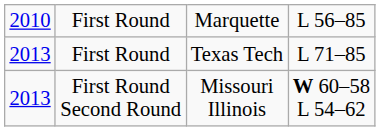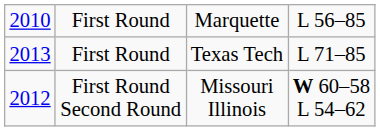 <table class="wikitable">
 <tr align="center">
 <td><a href='#'>2010</a></td>
 <td>First Round</td>
 <td>Marquette</td>
 <td>L 56–85</td>
 </tr>
 <tr align="center">
 <td><a href='#'>2013</a></td>
 <td>First Round</td>
 <td>Texas Tech</td>
 <td>L 71–85</td>
 </tr>
 <tr align="center">
-<td><a href='#'>2013</a></td>
+<td><a href='#'>2012</a></td>
 <td>First Round<br>Second Round</td>
 <td>Missouri<br>Illinois</td>
 <td><strong>W</strong> 60–58<br>L 54–62</td>
 </tr>
 </table>
